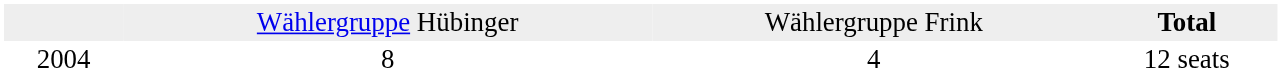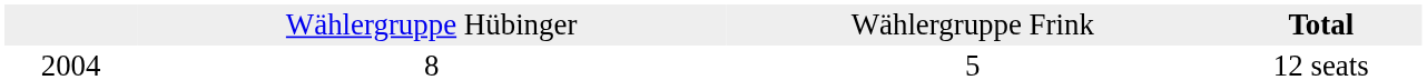 <table border="0" cellpadding="2" cellspacing="0" width="60%">
 <tr bgcolor="#eeeeee" align="center">
 <td></td>
 <td><a href='#'>Wählergruppe</a> Hübinger</td>
 <td>Wählergruppe Frink</td>
 <td><strong>Total</strong></td>
 </tr>
 <tr align="center">
 <td>2004</td>
 <td>8</td>
-<td>4</td>
+<td>5</td>
 <td>12 seats</td>
 </tr>
 </table>
